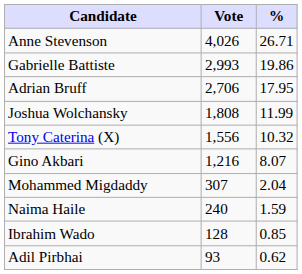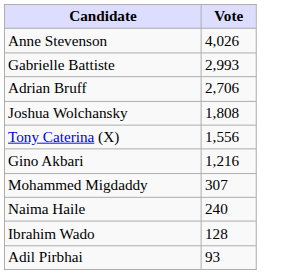 <table class="wikitable">
 <tr>
 <th style="background:#ddf; width:200px;">Candidate</th>
 <th style="background:#ddf; width:50px;">Vote</th>
-<th style="background:#ddf; width:30px;">%</th>
 </tr>
 <tr>
 <td>Anne Stevenson</td>
 <td>4,026</td>
-<td>26.71</td>
 </tr>
 <tr>
 <td>Gabrielle Battiste</td>
 <td>2,993</td>
-<td>19.86</td>
 </tr>
 <tr>
 <td>Adrian Bruff</td>
 <td>2,706</td>
-<td>17.95</td>
 </tr>
 <tr>
 <td>Joshua Wolchansky</td>
 <td>1,808</td>
-<td>11.99</td>
 </tr>
 <tr>
 <td><a href='#'>Tony Caterina</a> (X)</td>
 <td>1,556</td>
-<td>10.32</td>
 </tr>
 <tr>
 <td>Gino Akbari</td>
 <td>1,216</td>
-<td>8.07</td>
 </tr>
 <tr>
 <td>Mohammed Migdaddy</td>
 <td>307</td>
-<td>2.04</td>
 </tr>
 <tr>
 <td>Naima Haile</td>
 <td>240</td>
-<td>1.59</td>
 </tr>
 <tr>
 <td>Ibrahim Wado</td>
 <td>128</td>
-<td>0.85</td>
 </tr>
 <tr>
 <td>Adil Pirbhai</td>
 <td>93</td>
-<td>0.62</td>
 </tr>
 </table>
